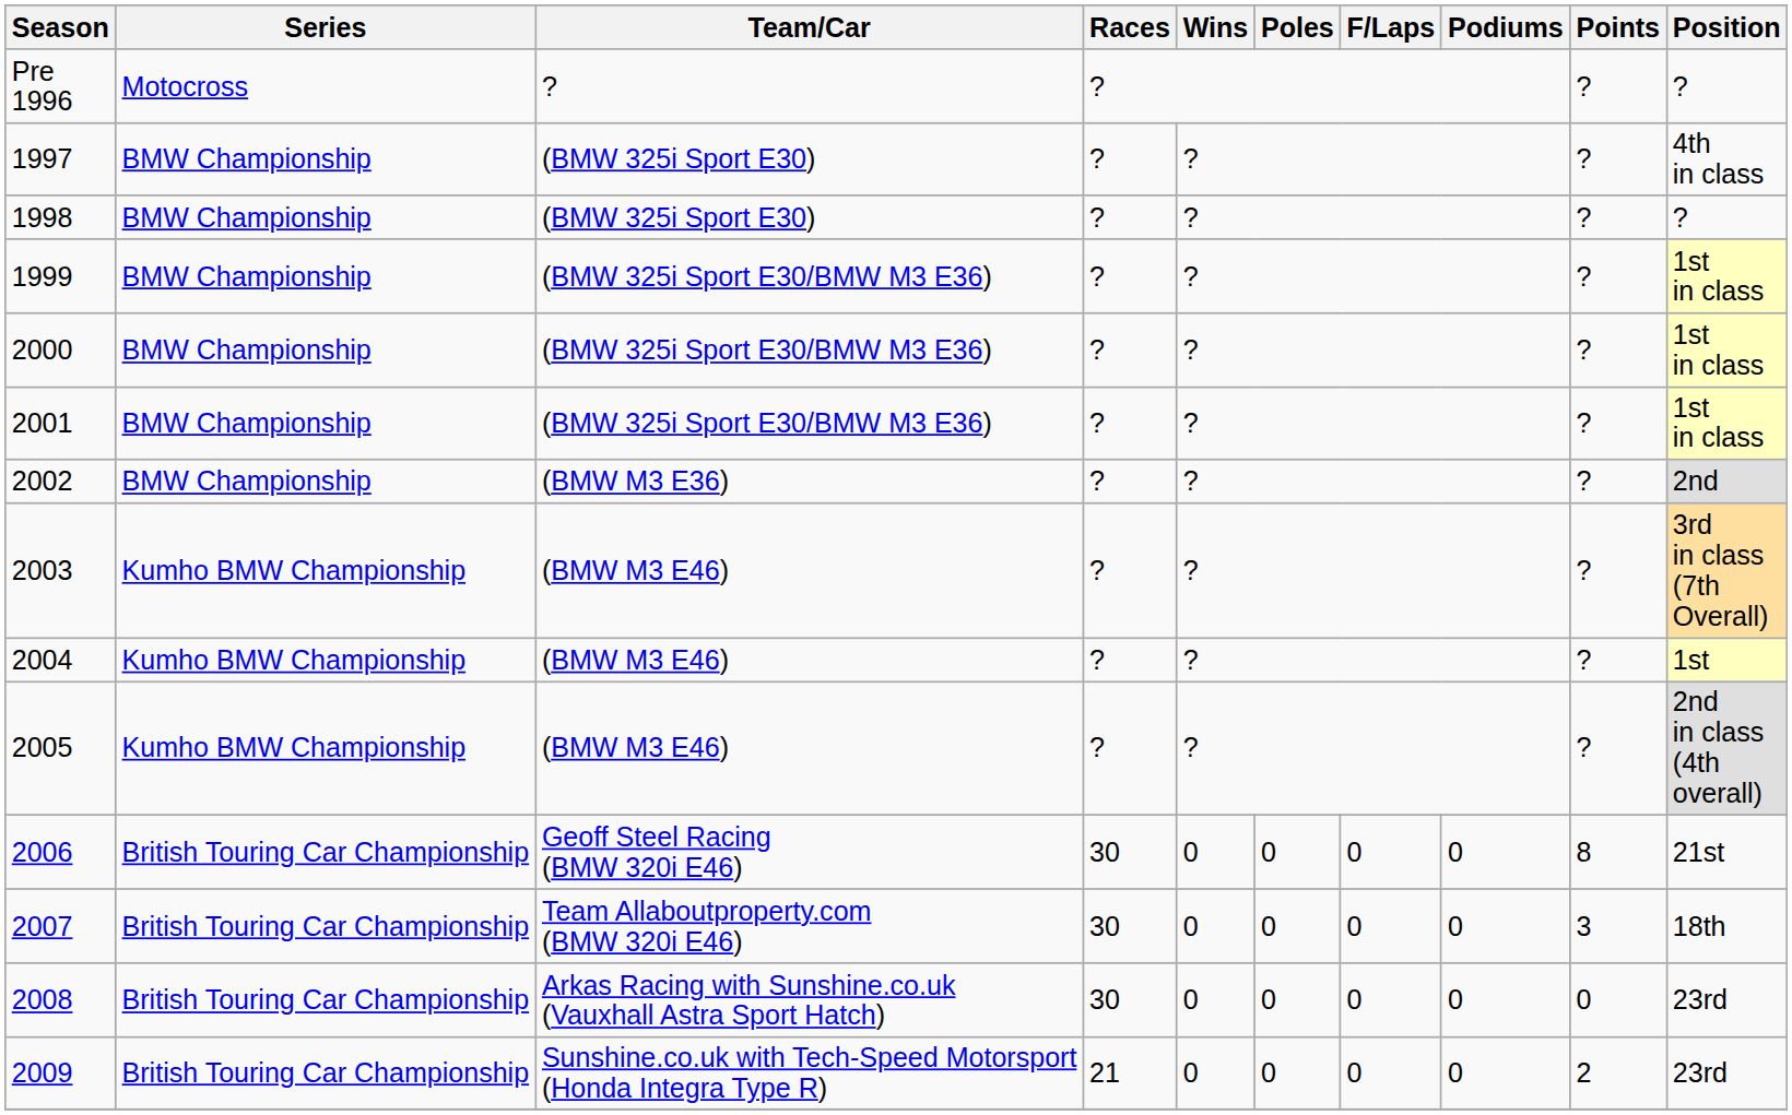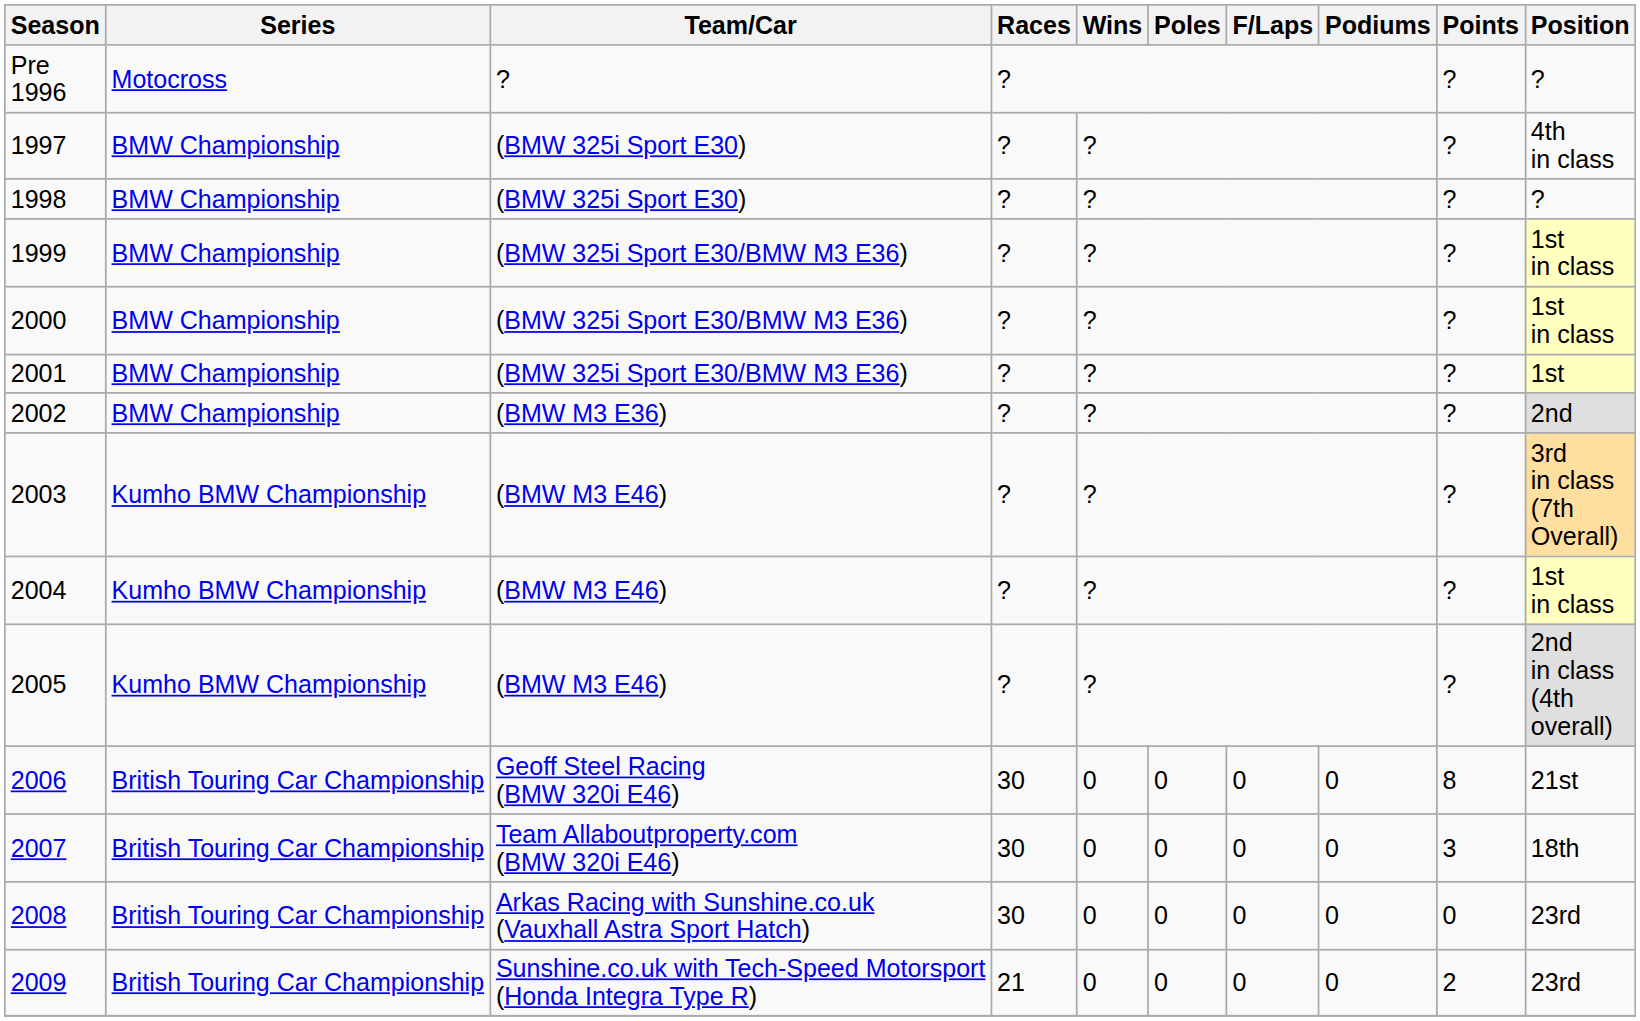 <table class="wikitable" style="font-size: 90%; text-align:left">
 <tr>
 <th>Season</th>
 <th>Series</th>
 <th>Team/Car</th>
 <th>Races</th>
 <th>Wins</th>
 <th>Poles</th>
 <th>F/Laps</th>
 <th>Podiums</th>
 <th>Points</th>
 <th>Position</th>
 </tr>
 <tr>
 <td>Pre<br>1996</td>
 <td><a href='#'>Motocross</a></td>
 <td>?</td>
 <td colspan=5>?</td>
 <td>?</td>
 <td>?</td>
 </tr>
 <tr>
 <td>1997</td>
 <td><a href='#'>BMW Championship</a></td>
 <td>(<a href='#'>BMW 325i Sport E30</a>)</td>
 <td>?</td>
 <td colspan=4>?</td>
 <td>?</td>
 <td>4th<br>in class</td>
 </tr>
 <tr>
 <td>1998</td>
 <td><a href='#'>BMW Championship</a></td>
 <td>(<a href='#'>BMW 325i Sport E30</a>)</td>
 <td>?</td>
 <td colspan=4>?</td>
 <td>?</td>
 <td>?</td>
 </tr>
 <tr>
 <td>1999</td>
 <td><a href='#'>BMW Championship</a></td>
 <td>(<a href='#'>BMW 325i Sport E30/BMW M3 E36</a>)</td>
 <td>?</td>
 <td colspan=4>?</td>
 <td>?</td>
 <td style="background:#FFFFBF;">1st<br>in class</td>
 </tr>
 <tr>
 <td>2000</td>
 <td><a href='#'>BMW Championship</a></td>
 <td>(<a href='#'>BMW 325i Sport E30/BMW M3 E36</a>)</td>
 <td>?</td>
 <td colspan=4>?</td>
 <td>?</td>
 <td style="background:#FFFFBF;">1st<br>in class</td>
 </tr>
 <tr>
 <td>2001</td>
 <td><a href='#'>BMW Championship</a></td>
 <td>(<a href='#'>BMW 325i Sport E30/BMW M3 E36</a>)</td>
 <td>?</td>
 <td colspan=4>?</td>
 <td>?</td>
-<td style="background:#FFFFBF;">1st<br>in class</td>
+<td style="background:#FFFFBF;">1st</td>
 </tr>
 <tr>
 <td>2002</td>
 <td><a href='#'>BMW Championship</a></td>
 <td>(<a href='#'>BMW M3 E36</a>)</td>
 <td>?</td>
 <td colspan=4>?</td>
 <td>?</td>
 <td style="background:#DFDFDF;">2nd</td>
 </tr>
 <tr>
 <td>2003</td>
 <td><a href='#'>Kumho BMW Championship</a></td>
 <td>(<a href='#'>BMW M3 E46</a>)</td>
 <td>?</td>
 <td colspan=4>?</td>
 <td>?</td>
 <td style="background:#FFDF9F;">3rd<br>in class<br>(7th<br>Overall)</td>
 </tr>
 <tr>
 <td>2004</td>
 <td><a href='#'>Kumho BMW Championship</a></td>
 <td>(<a href='#'>BMW M3 E46</a>)</td>
 <td>?</td>
 <td colspan=4>?</td>
 <td>?</td>
-<td style="background:#FFFFBF;">1st</td>
+<td style="background:#FFFFBF;">1st<br>in class</td>
 </tr>
 <tr>
 <td>2005</td>
 <td><a href='#'>Kumho BMW Championship</a></td>
 <td>(<a href='#'>BMW M3 E46</a>)</td>
 <td>?</td>
 <td colspan=4>?</td>
 <td>?</td>
 <td style="background:#DFDFDF;">2nd<br>in class<br>(4th<br>overall)</td>
 </tr>
 <tr>
 <td><a href='#'>2006</a></td>
 <td><a href='#'>British Touring Car Championship</a></td>
 <td><a href='#'>Geoff Steel Racing</a><br>(<a href='#'>BMW 320i E46</a>)</td>
 <td>30</td>
 <td>0</td>
 <td>0</td>
 <td>0</td>
 <td>0</td>
 <td>8</td>
 <td>21st</td>
 </tr>
 <tr>
 <td><a href='#'>2007</a></td>
 <td><a href='#'>British Touring Car Championship</a></td>
 <td><a href='#'>Team Allaboutproperty.com</a><br>(<a href='#'>BMW 320i E46</a>)</td>
 <td>30</td>
 <td>0</td>
 <td>0</td>
 <td>0</td>
 <td>0</td>
 <td>3</td>
 <td>18th</td>
 </tr>
 <tr>
 <td><a href='#'>2008</a></td>
 <td><a href='#'>British Touring Car Championship</a></td>
 <td><a href='#'>Arkas Racing with Sunshine.co.uk</a><br>(<a href='#'>Vauxhall Astra Sport Hatch</a>)</td>
 <td>30</td>
 <td>0</td>
 <td>0</td>
 <td>0</td>
 <td>0</td>
 <td>0</td>
 <td>23rd</td>
 </tr>
 <tr>
 <td><a href='#'>2009</a></td>
 <td nowrap><a href='#'>British Touring Car Championship</a></td>
 <td nowrap><a href='#'>Sunshine.co.uk with Tech-Speed Motorsport</a><br>(<a href='#'>Honda Integra Type R</a>)</td>
 <td>21</td>
 <td>0</td>
 <td>0</td>
 <td>0</td>
 <td>0</td>
 <td>2</td>
 <td>23rd</td>
 </tr>
 <tr>
 </tr>
 </table>
